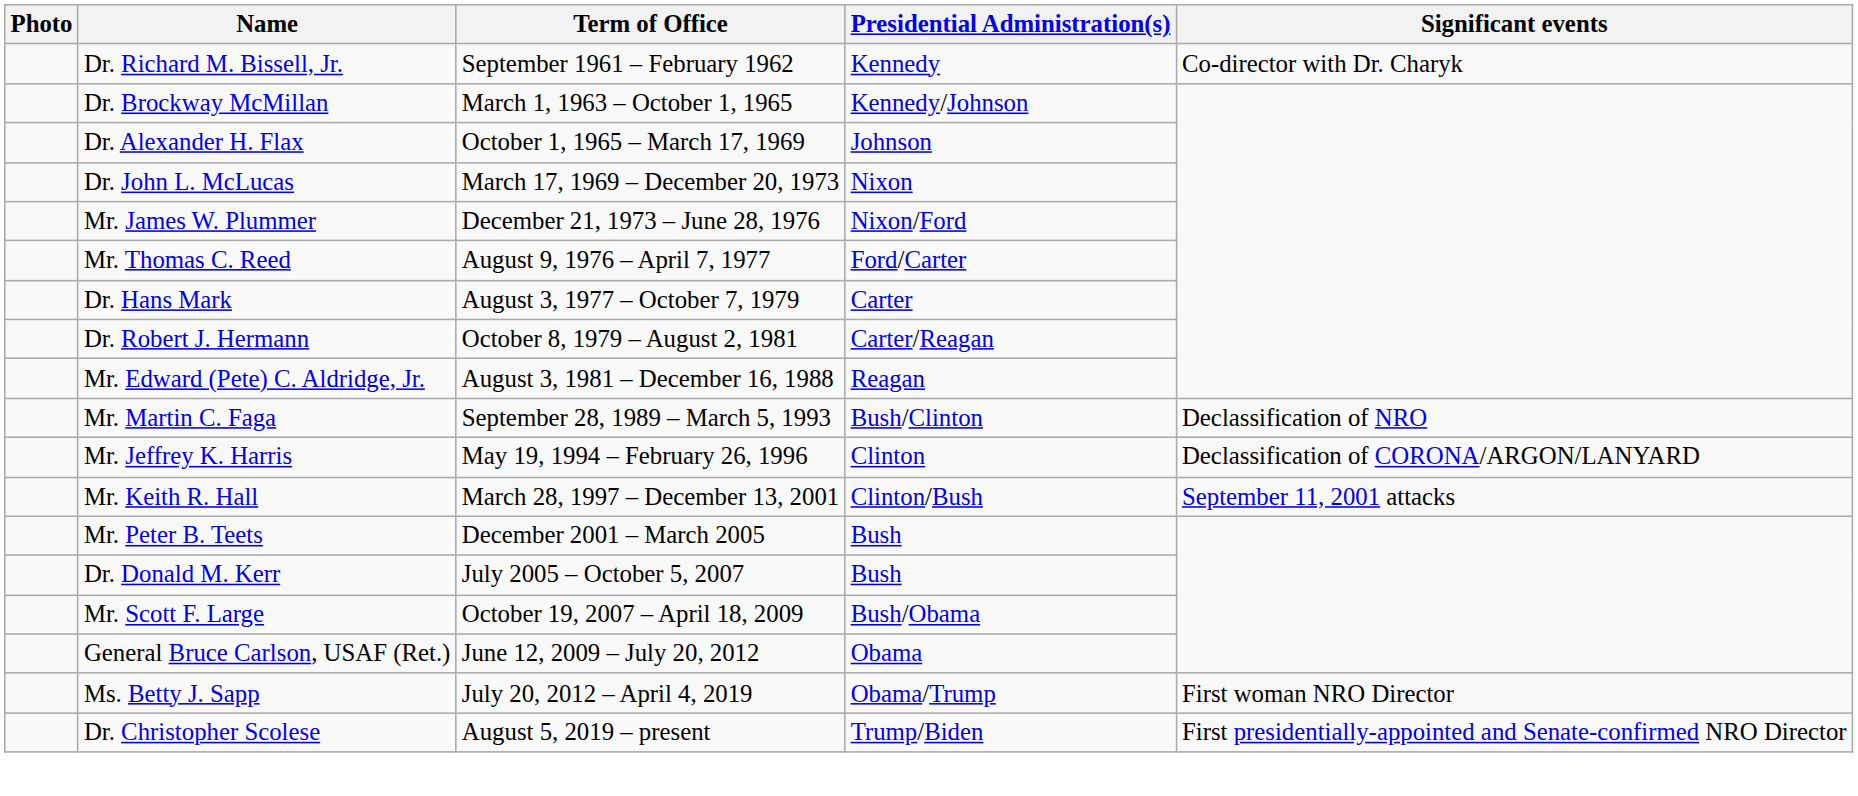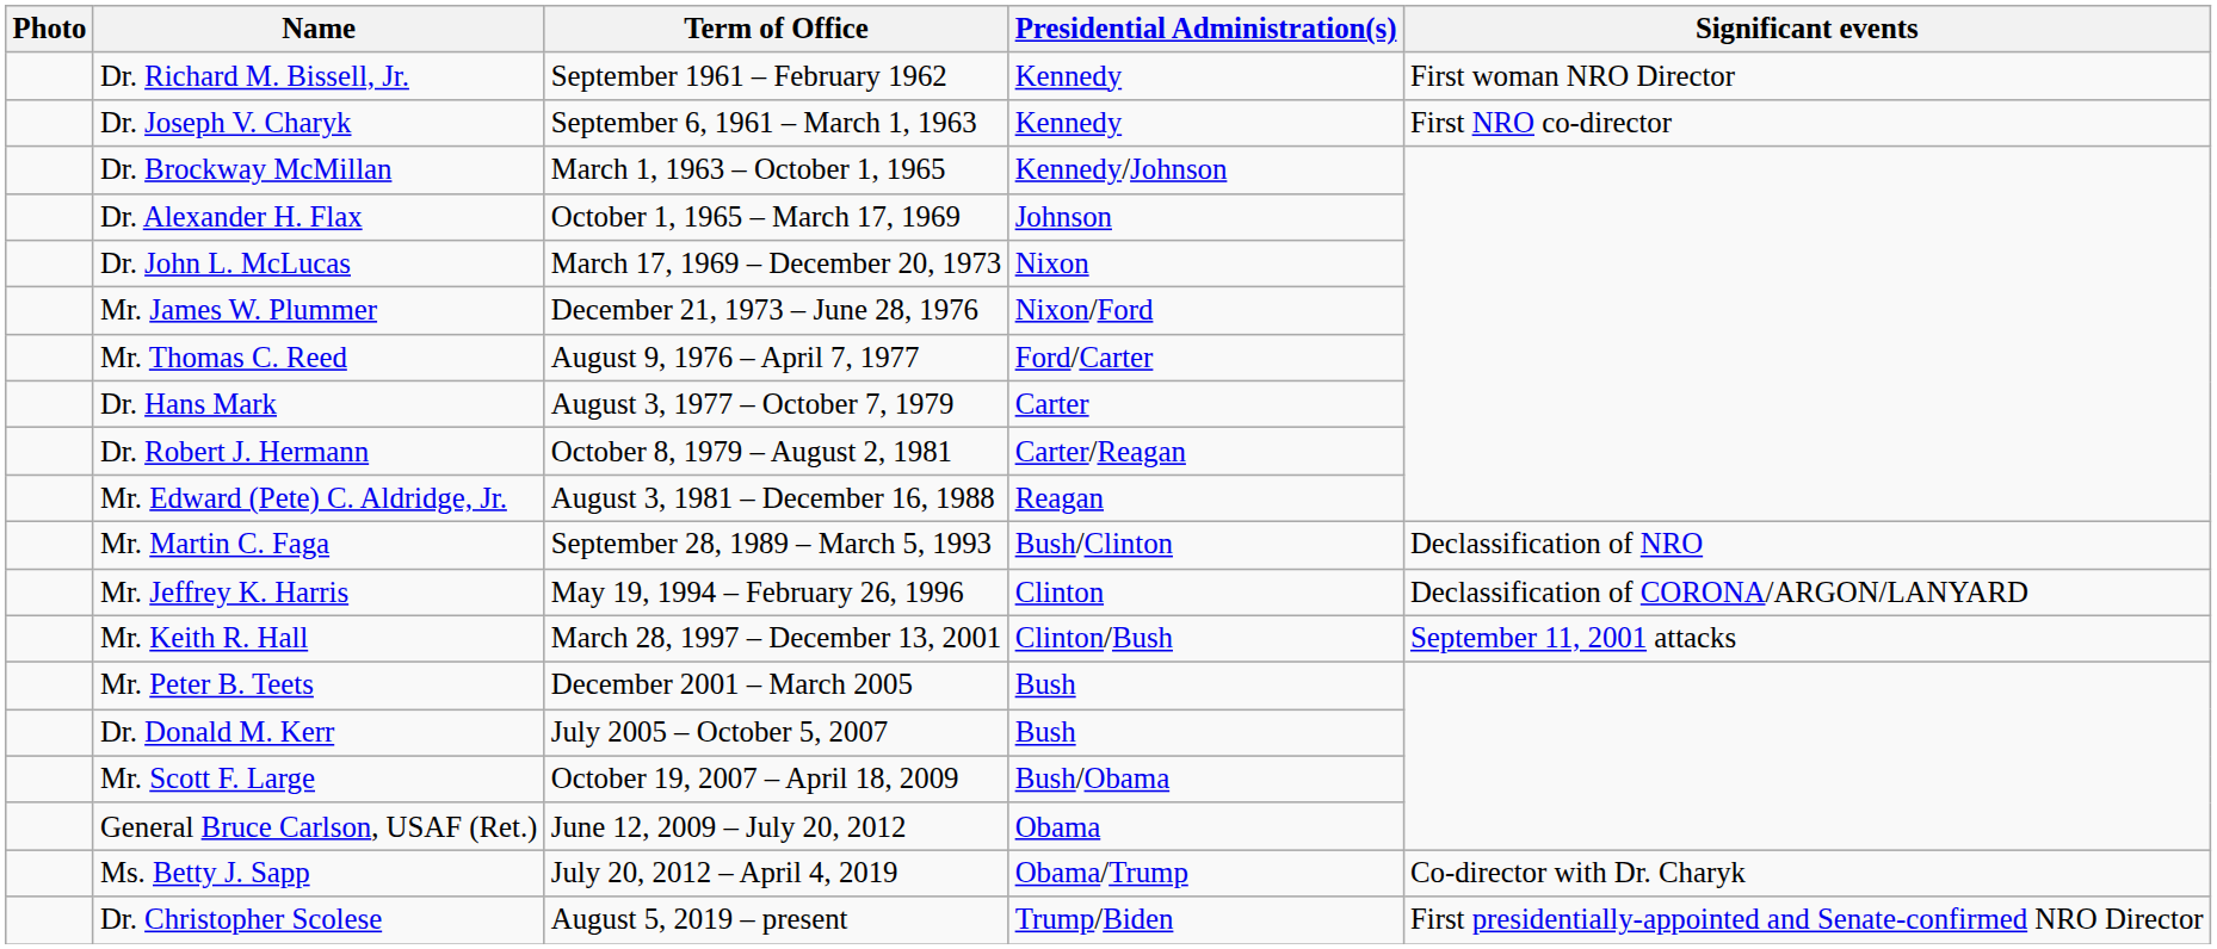 <table class="wikitable">
 <tr>
 <th>Photo</th>
 <th>Name</th>
 <th>Term of Office</th>
 <th><a href='#'>Presidential Administration(s)</a></th>
 <th>Significant events</th>
 </tr>
 <tr>
 <td></td>
 <td>Dr. <a href='#'>Richard M. Bissell, Jr.</a></td>
 <td>September 1961 – February 1962</td>
 <td><a href='#'>Kennedy</a></td>
-<td>Co-director with Dr. Charyk</td>
+<td>First woman NRO Director</td>
+</tr>
+<tr>
+<td></td>
+<td>Dr. <a href='#'>Joseph V. Charyk</a></td>
+<td>September 6, 1961 – March 1, 1963</td>
+<td><a href='#'>Kennedy</a></td>
+<td>First <a href='#'>NRO</a> co-director</td>
 </tr>
 <tr>
 <td></td>
 <td>Dr. <a href='#'>Brockway McMillan</a></td>
 <td>March 1, 1963 – October 1, 1965</td>
 <td><a href='#'>Kennedy</a>/<a href='#'>Johnson</a></td>
 </tr>
 <tr>
 <td></td>
 <td>Dr. <a href='#'>Alexander H. Flax</a></td>
 <td>October 1, 1965 – March 17, 1969</td>
 <td><a href='#'>Johnson</a></td>
 </tr>
 <tr>
 <td></td>
 <td>Dr. <a href='#'>John L. McLucas</a></td>
 <td>March 17, 1969 – December 20, 1973</td>
 <td><a href='#'>Nixon</a></td>
 </tr>
 <tr>
 <td></td>
 <td>Mr. <a href='#'>James W. Plummer</a></td>
 <td>December 21, 1973 – June 28, 1976</td>
 <td><a href='#'>Nixon</a>/<a href='#'>Ford</a></td>
 </tr>
 <tr>
 <td></td>
 <td>Mr. <a href='#'>Thomas C. Reed</a></td>
 <td>August 9, 1976 – April 7, 1977</td>
 <td><a href='#'>Ford</a>/<a href='#'>Carter</a></td>
 </tr>
 <tr>
 <td></td>
 <td>Dr. <a href='#'>Hans Mark</a></td>
 <td>August 3, 1977 – October 7, 1979</td>
 <td><a href='#'>Carter</a></td>
 </tr>
 <tr>
 <td></td>
 <td>Dr. <a href='#'>Robert J. Hermann</a></td>
 <td>October 8, 1979 – August 2, 1981</td>
 <td><a href='#'>Carter</a>/<a href='#'>Reagan</a></td>
 </tr>
 <tr>
 <td></td>
 <td>Mr. <a href='#'>Edward (Pete) C. Aldridge, Jr.</a></td>
 <td>August 3, 1981 – December 16, 1988</td>
 <td><a href='#'>Reagan</a></td>
 </tr>
 <tr>
 <td></td>
 <td>Mr. <a href='#'>Martin C. Faga</a></td>
 <td>September 28, 1989 – March 5, 1993</td>
 <td><a href='#'>Bush</a>/<a href='#'>Clinton</a></td>
 <td>Declassification of <a href='#'>NRO</a></td>
 </tr>
 <tr>
 <td></td>
 <td>Mr. <a href='#'>Jeffrey K. Harris</a></td>
 <td>May 19, 1994 – February 26, 1996</td>
 <td><a href='#'>Clinton</a></td>
 <td>Declassification of <a href='#'>CORONA</a>/ARGON/LANYARD</td>
 </tr>
 <tr>
 <td></td>
 <td>Mr. <a href='#'>Keith R. Hall</a></td>
 <td>March 28, 1997 – December 13, 2001</td>
 <td><a href='#'>Clinton</a>/<a href='#'>Bush</a></td>
 <td><a href='#'>September 11, 2001</a> attacks</td>
 </tr>
 <tr>
 <td></td>
 <td>Mr. <a href='#'>Peter B. Teets</a></td>
 <td>December 2001 – March 2005</td>
 <td><a href='#'>Bush</a></td>
 </tr>
 <tr>
 <td></td>
 <td>Dr. <a href='#'>Donald M. Kerr</a></td>
 <td>July 2005 – October 5, 2007</td>
 <td><a href='#'>Bush</a></td>
 </tr>
 <tr>
 <td></td>
 <td>Mr. <a href='#'>Scott F. Large</a></td>
 <td>October 19, 2007 – April 18, 2009</td>
 <td><a href='#'>Bush</a>/<a href='#'>Obama</a></td>
 </tr>
 <tr>
 <td></td>
 <td>General <a href='#'>Bruce Carlson</a>, USAF (Ret.)</td>
 <td>June 12, 2009 – July 20, 2012</td>
 <td><a href='#'>Obama</a></td>
 </tr>
 <tr>
 <td></td>
 <td>Ms. <a href='#'>Betty J. Sapp</a></td>
 <td>July 20, 2012 – April 4, 2019</td>
 <td><a href='#'>Obama</a>/<a href='#'>Trump</a></td>
-<td>First woman NRO Director</td>
+<td>Co-director with Dr. Charyk</td>
 </tr>
 <tr>
 <td></td>
 <td>Dr. <a href='#'>Christopher Scolese</a></td>
 <td>August 5, 2019 – present</td>
 <td><a href='#'>Trump</a>/<a href='#'>Biden</a></td>
 <td>First <a href='#'>presidentially-appointed and Senate-confirmed</a> NRO Director</td>
 </tr>
 </table>
